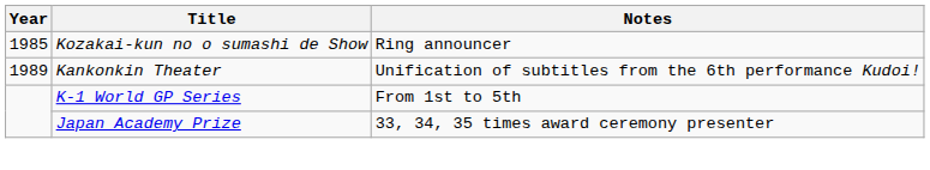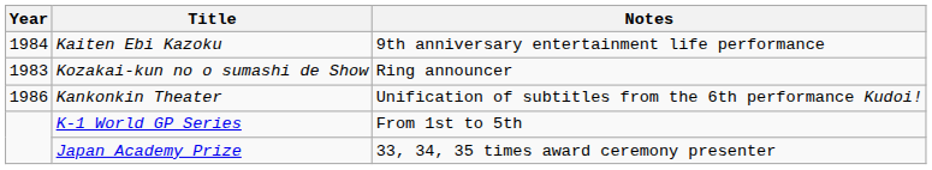 <table class="wikitable">
 <tr>
 <th>Year</th>
 <th>Title</th>
 <th>Notes</th>
 </tr>
 <tr>
-<td>1985</td>
+<td>1984</td>
+<td><em>Kaiten Ebi Kazoku</em></td>
+<td>9th anniversary entertainment life performance</td>
+</tr>
+<tr>
+<td>1983</td>
 <td><em>Kozakai-kun no o sumashi de Show</em></td>
 <td>Ring announcer</td>
 </tr>
 <tr>
-<td>1989</td>
+<td>1986</td>
 <td><em>Kankonkin Theater</em></td>
 <td>Unification of subtitles from the 6th performance <em>Kudoi!</em></td>
 </tr>
 <tr>
 <td rowspan="2"></td>
 <td><em><a href='#'>K-1 World GP Series</a></em></td>
 <td>From 1st to 5th</td>
 </tr>
 <tr>
 <td><em><a href='#'>Japan Academy Prize</a></em></td>
 <td>33, 34, 35 times award ceremony presenter</td>
 </tr>
 </table>
